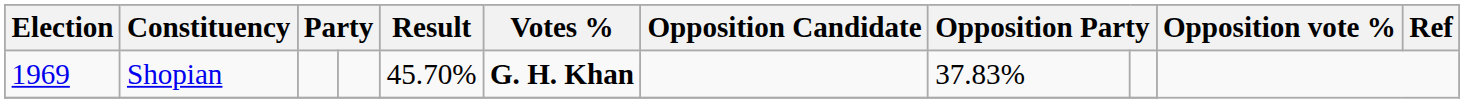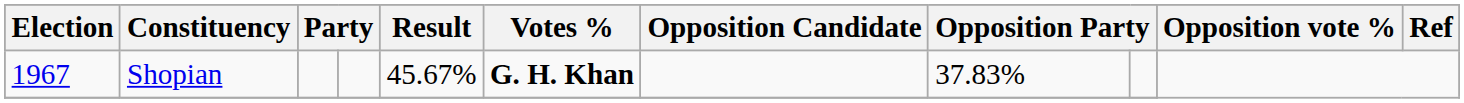 <table class="wikitable sortable">
 <tr>
 <th>Election</th>
 <th>Constituency</th>
 <th colspan="2">Party</th>
 <th>Result</th>
 <th>Votes %</th>
 <th>Opposition Candidate</th>
 <th colspan="2">Opposition Party</th>
 <th>Opposition vote %</th>
 <th>Ref</th>
 </tr>
 <tr>
-<td><a href='#'>1969</a></td>
+<td><a href='#'>1967</a></td>
 <td><a href='#'>Shopian</a></td>
 <td></td>
 <td></td>
-<td>45.70%</td>
+<td>45.67%</td>
 <td><strong>G. H. Khan</strong></td>
 <td></td>
 <td>37.83%</td>
 <td></td>
 </tr>
 <tr>
 </tr>
 </table>
